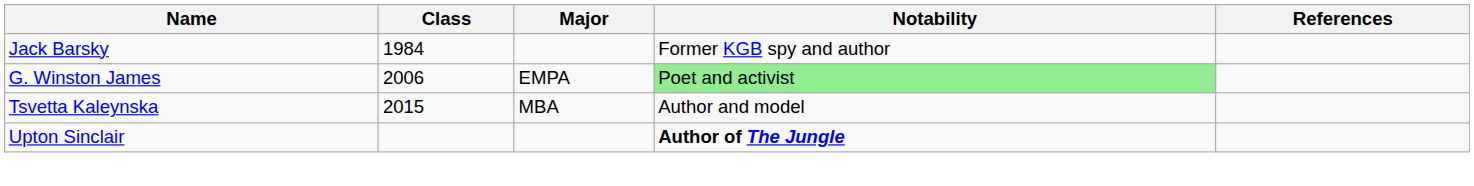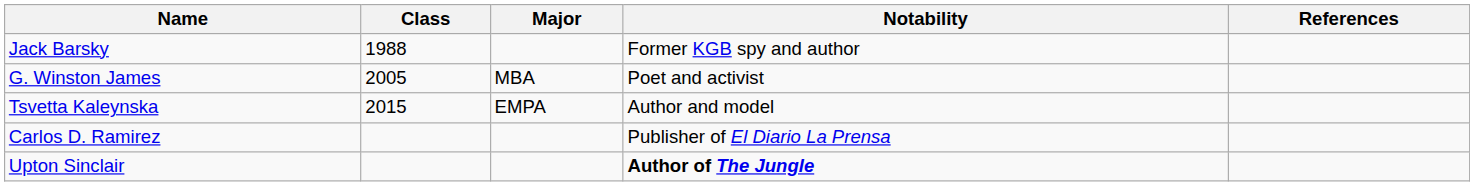 <table class="wikitable sortable" style="width:100%;">
 <tr>
 <th>Name</th>
 <th>Class</th>
 <th>Major</th>
 <th>Notability</th>
 <th>References</th>
 </tr>
 <tr>
 <td><a href='#'>Jack Barsky</a></td>
-<td>1984</td>
+<td>1988</td>
 <td></td>
 <td>Former <a href='#'>KGB</a> spy and author</td>
 <td></td>
 </tr>
 <tr>
 <td><a href='#'>G. Winston James</a></td>
-<td>2006</td>
-<td>EMPA</td>
-<td style="background: lightgreen;">Poet and activist</td>
+<td>2005</td>
+<td>MBA</td>
+<td>Poet and activist</td>
 <td></td>
 </tr>
 <tr>
 <td><a href='#'>Tsvetta Kaleynska</a></td>
 <td>2015</td>
-<td>MBA</td>
+<td>EMPA</td>
 <td>Author and model</td>
+<td></td>
+</tr>
+<tr>
+<td><a href='#'>Carlos D. Ramirez</a></td>
+<td></td>
+<td></td>
+<td>Publisher of <em><a href='#'>El Diario La Prensa</a></em></td>
 <td></td>
 </tr>
 <tr>
 <td><a href='#'>Upton Sinclair</a></td>
 <td></td>
 <td></td>
 <td><strong>Author of <em><a href='#'>The Jungle</a></em></strong></td>
 <td></td>
 </tr>
 </table>
